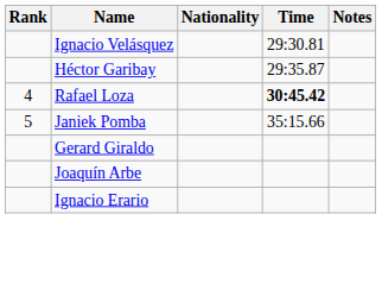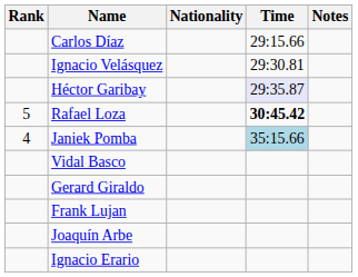 <table class="wikitable sortable" style="text-align:center">
 <tr>
 <th>Rank</th>
 <th>Name</th>
 <th>Nationality</th>
 <th>Time</th>
 <th>Notes</th>
+</tr>
+<tr>
+<td></td>
+<td align=left><a href='#'>Carlos Díaz</a></td>
+<td align=left></td>
+<td>29:15.66</td>
+<td></td>
 </tr>
 <tr>
 <td></td>
 <td align=left><a href='#'>Ignacio Velásquez</a></td>
 <td align=left></td>
 <td>29:30.81</td>
 <td></td>
 </tr>
 <tr>
 <td></td>
 <td align=left><a href='#'>Héctor Garibay</a></td>
 <td align=left></td>
-<td>29:35.87</td>
+<td style="background: lavender;">29:35.87</td>
 <td></td>
 </tr>
 <tr>
-<td>4</td>
+<td>5</td>
 <td align=left><a href='#'>Rafael Loza</a></td>
 <td align=left></td>
 <td><strong>30:45.42</strong></td>
 <td></td>
 </tr>
 <tr>
-<td>5</td>
+<td>4</td>
 <td align=left><a href='#'>Janiek Pomba</a></td>
 <td align=left></td>
-<td>35:15.66</td>
+<td style="background: lightblue;">35:15.66</td>
+<td></td>
+</tr>
+<tr>
+<td></td>
+<td align=left><a href='#'>Vidal Basco</a></td>
+<td align=left></td>
+<td></td>
 <td></td>
 </tr>
 <tr>
 <td></td>
 <td align=left><a href='#'>Gerard Giraldo</a></td>
+<td align=left></td>
+<td></td>
+<td></td>
+</tr>
+<tr>
+<td></td>
+<td align=left><a href='#'>Frank Lujan</a></td>
 <td align=left></td>
 <td></td>
 <td></td>
 </tr>
 <tr>
 <td></td>
 <td align=left><a href='#'>Joaquín Arbe</a></td>
 <td align=left></td>
 <td></td>
 <td></td>
 </tr>
 <tr>
 <td></td>
 <td align=left><a href='#'>Ignacio Erario</a></td>
 <td align=left></td>
 <td></td>
 <td></td>
 </tr>
 </table>
